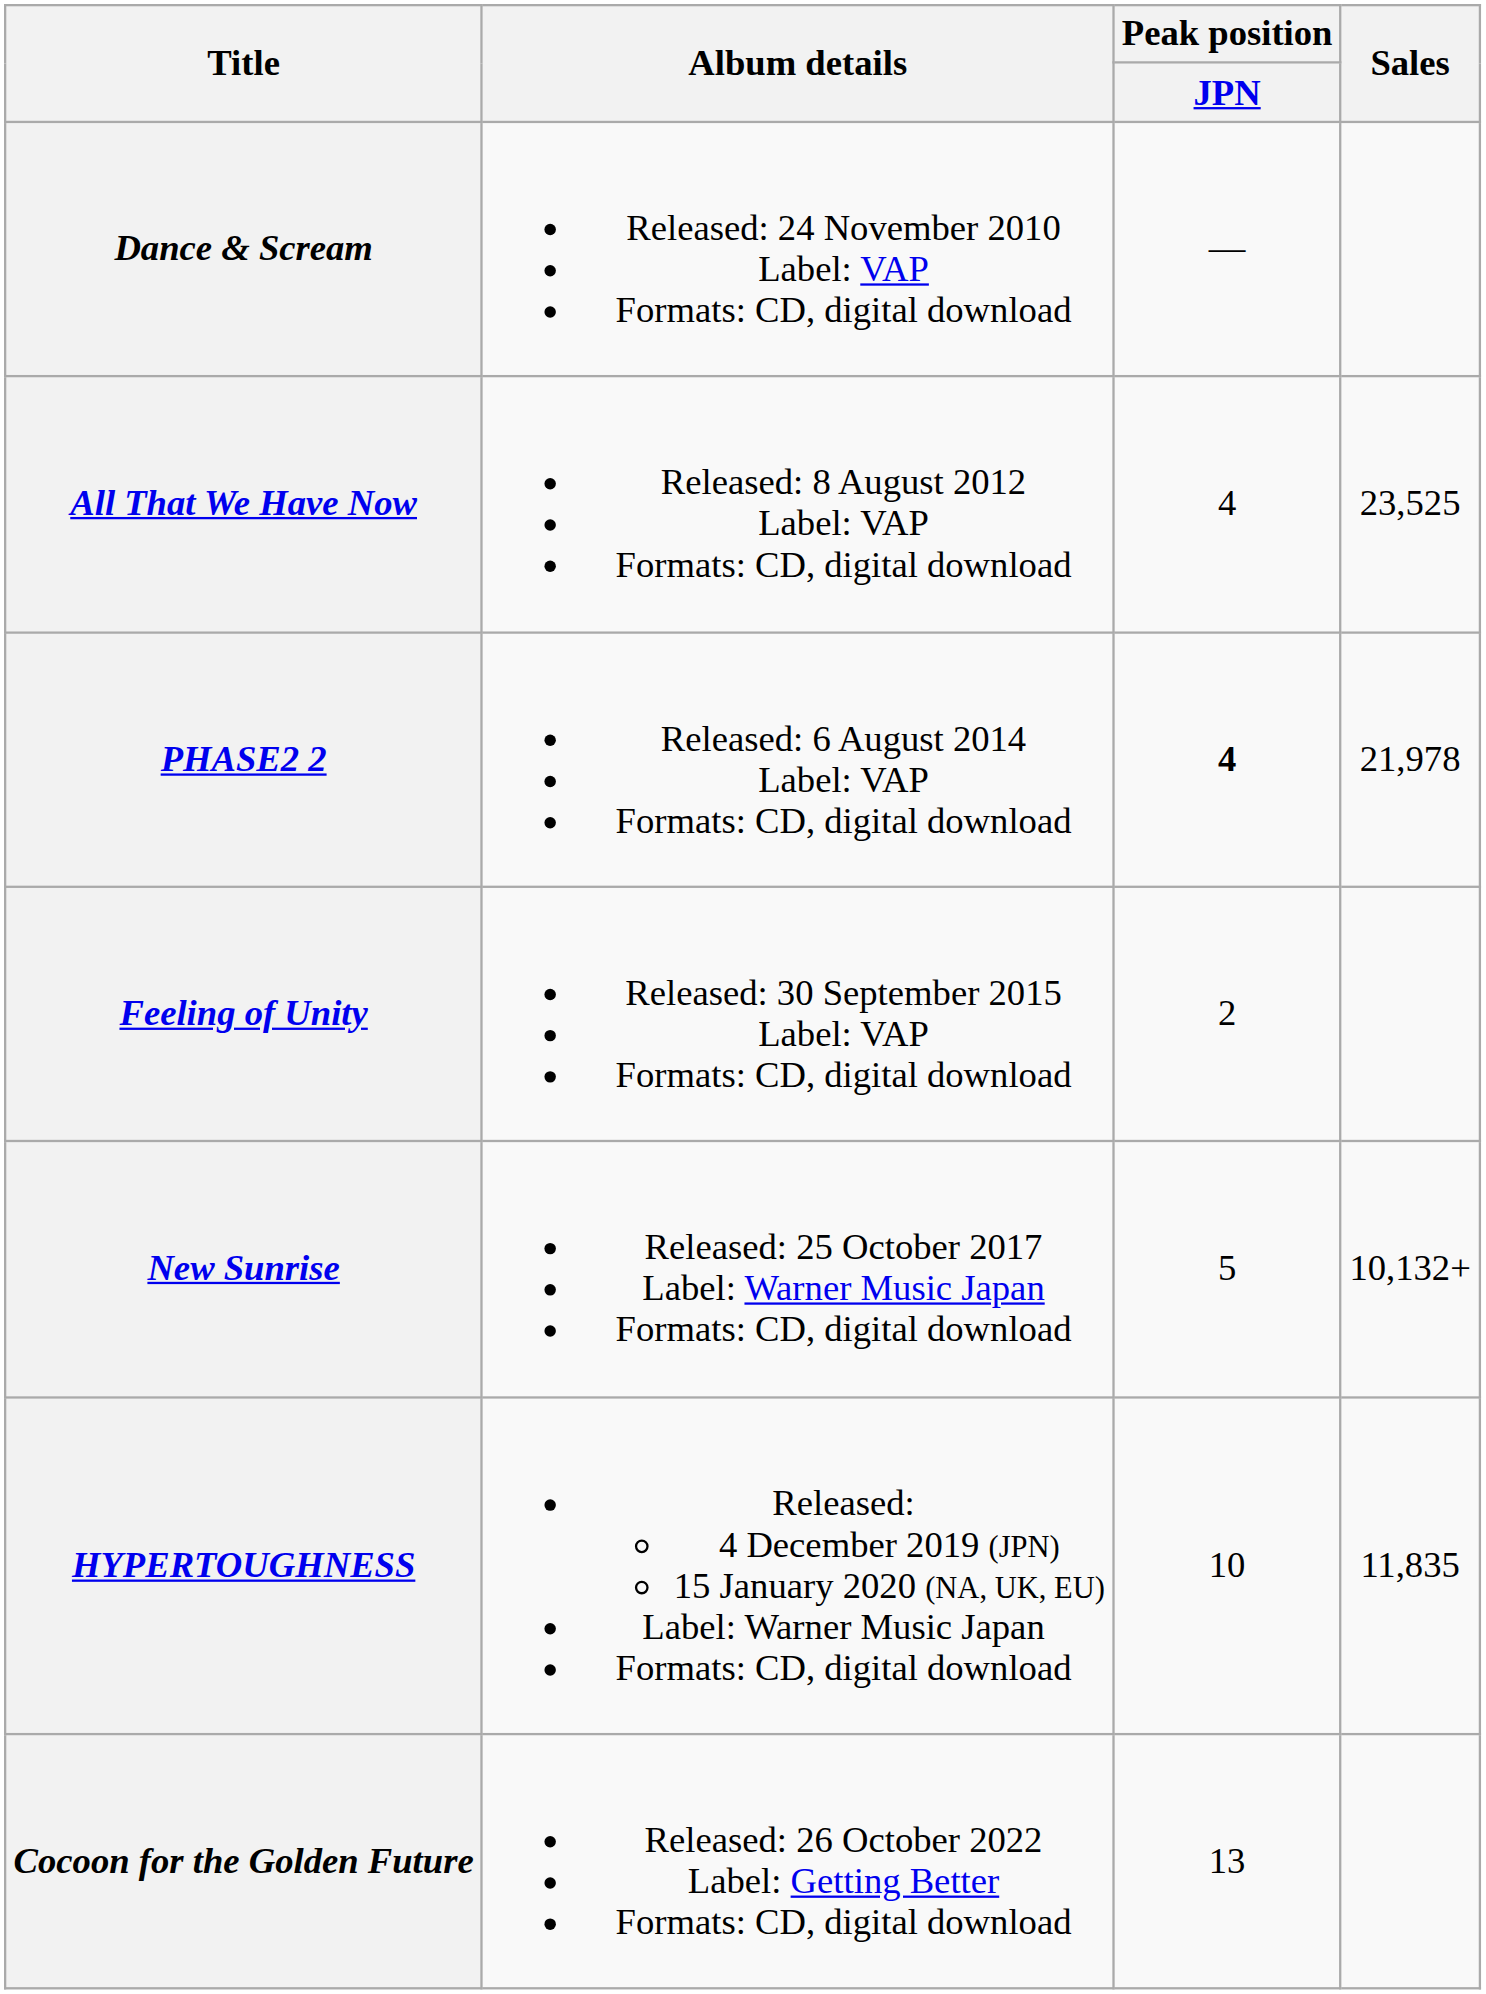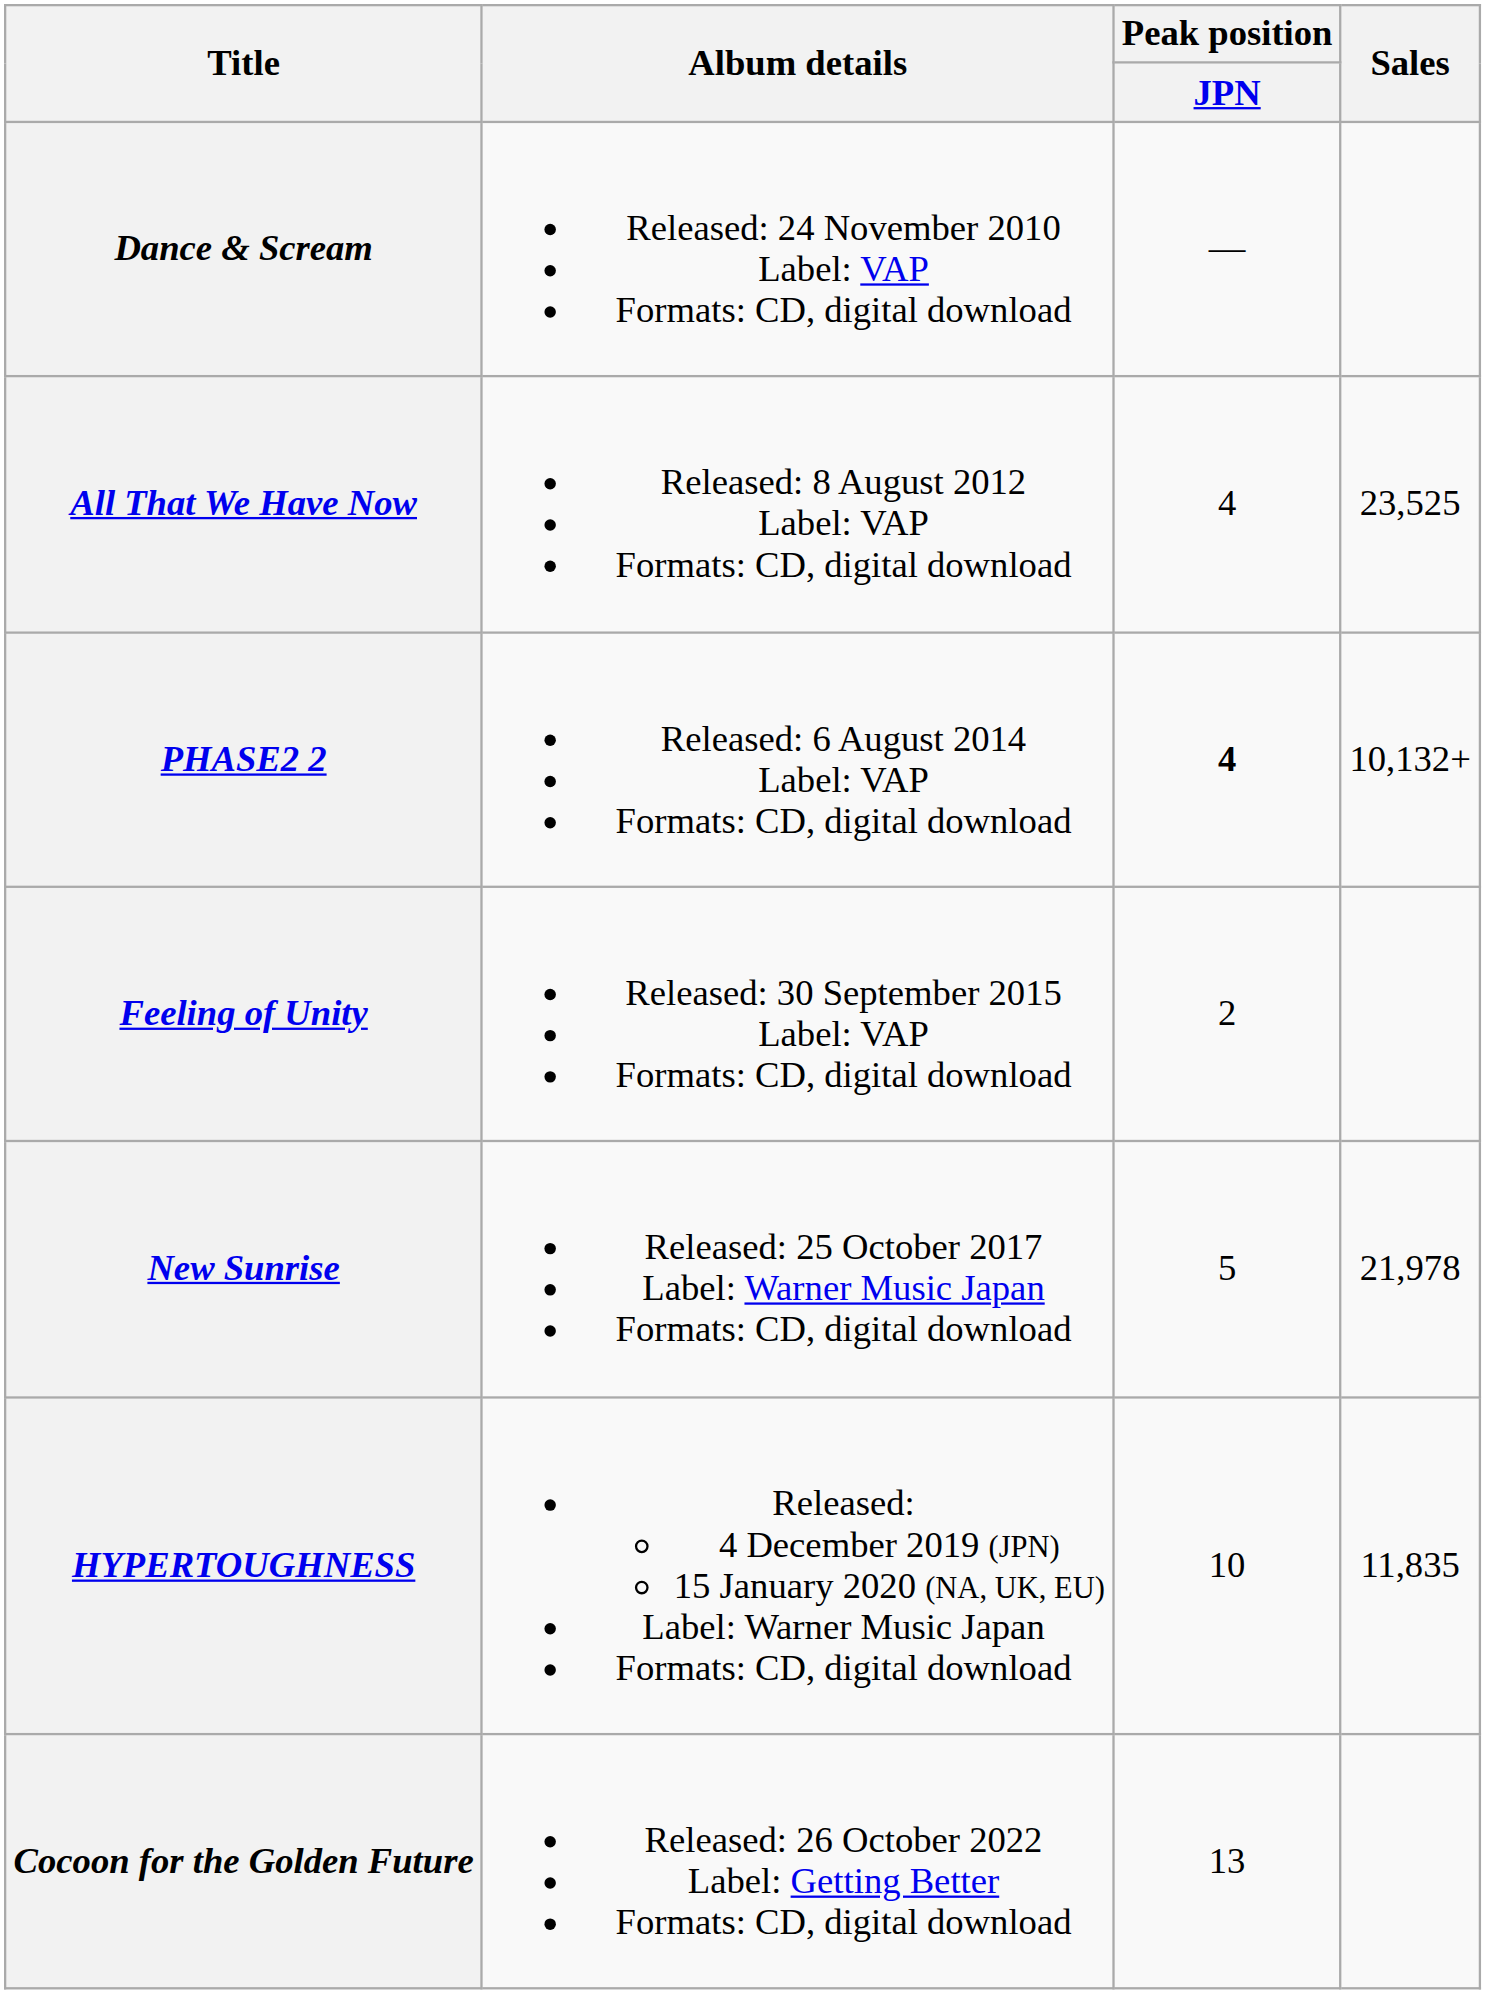 <table class="wikitable plainrowheaders" style="text-align:center">
 <tr>
 <th scope="col" rowspan="2">Title</th>
 <th scope="col" rowspan="2">Album details</th>
 <th scope="col" colspan="1">Peak position</th>
 <th scope="col" rowspan="2">Sales</th>
 </tr>
 <tr>
 <th scope="col"><a href='#'>JPN</a><br></th>
 </tr>
 <tr>
 <th scope="row"><em>Dance & Scream</em></th>
 <td><br><ul><li>Released: 24 November 2010</li><li>Label: <a href='#'>VAP</a></li><li>Formats: CD, digital download</li></ul></td>
 <td align="center">—</td>
 <td></td>
 </tr>
 <tr>
 <th scope="row"><em><a href='#'>All That We Have Now</a></em></th>
 <td><br><ul><li>Released: 8 August 2012</li><li>Label: VAP</li><li>Formats: CD, digital download</li></ul></td>
 <td align="center">4</td>
 <td>23,525</td>
 </tr>
 <tr>
 <th scope="row"><em><a href='#'>PHASE2 2</a></em></th>
 <td><br><ul><li>Released: 6 August 2014</li><li>Label: VAP</li><li>Formats: CD, digital download</li></ul></td>
 <td align="center"><strong>4</strong></td>
-<td>21,978</td>
+<td align="center">10,132+</td>
 </tr>
 <tr>
 <th scope="row"><em><a href='#'>Feeling of Unity</a></em></th>
 <td><br><ul><li>Released: 30 September 2015</li><li>Label: VAP</li><li>Formats: CD, digital download</li></ul></td>
 <td align="center">2</td>
 <td></td>
 </tr>
 <tr>
 <th scope="row"><em><a href='#'>New Sunrise</a></em></th>
 <td><br><ul><li>Released: 25 October 2017</li><li>Label: <a href='#'>Warner Music Japan</a></li><li>Formats: CD, digital download</li></ul></td>
 <td align="center">5</td>
-<td align="center">10,132+</td>
+<td>21,978</td>
 </tr>
 <tr>
 <th scope="row"><em><a href='#'>HYPERTOUGHNESS</a></em></th>
 <td><br><ul><li>Released:<ul><li>4 December 2019 <small>(JPN)</small></li><li>15 January 2020 <small>(NA, UK, EU)</small></li></ul></li><li>Label: Warner Music Japan</li><li>Formats: CD, digital download</li></ul></td>
 <td align="center">10</td>
 <td align="center">11,835</td>
 </tr>
 <tr>
 <th scope="row"><em>Cocoon for the Golden Future</em></th>
 <td><br><ul><li>Released: 26 October 2022</li><li>Label: <a href='#'>Getting Better</a></li><li>Formats: CD, digital download</li></ul></td>
 <td align="center">13</td>
 <td></td>
 </tr>
 </table>
